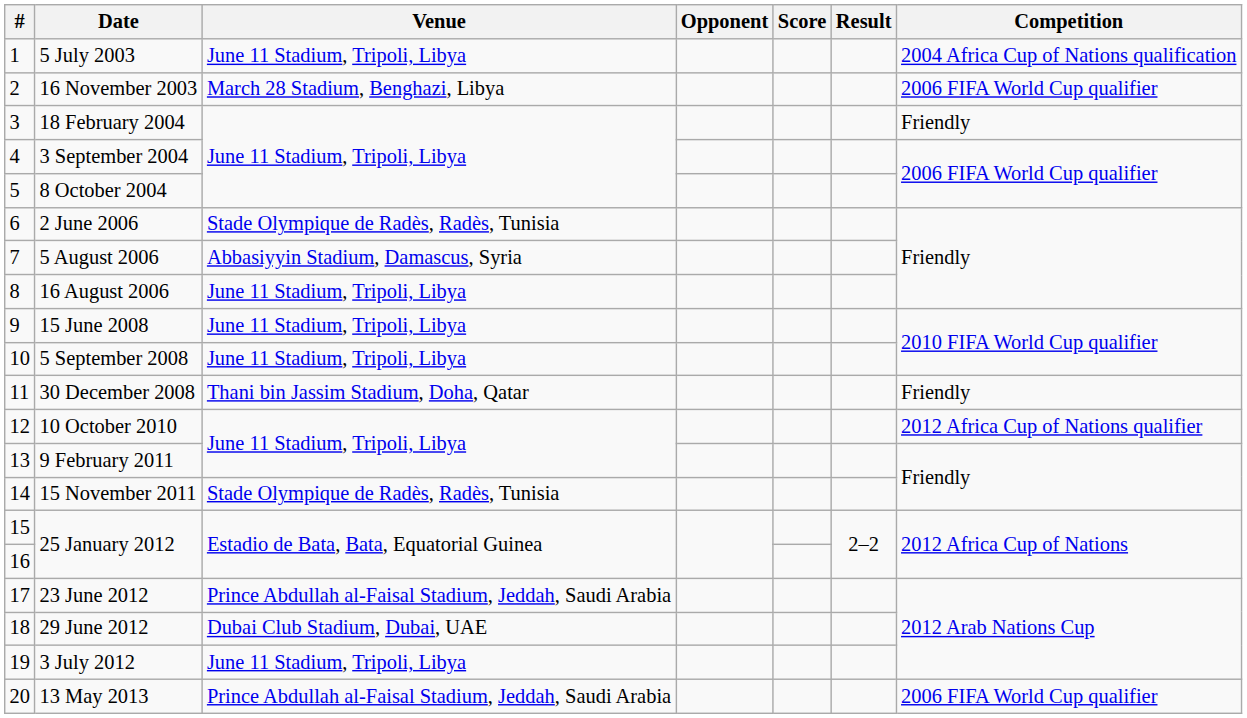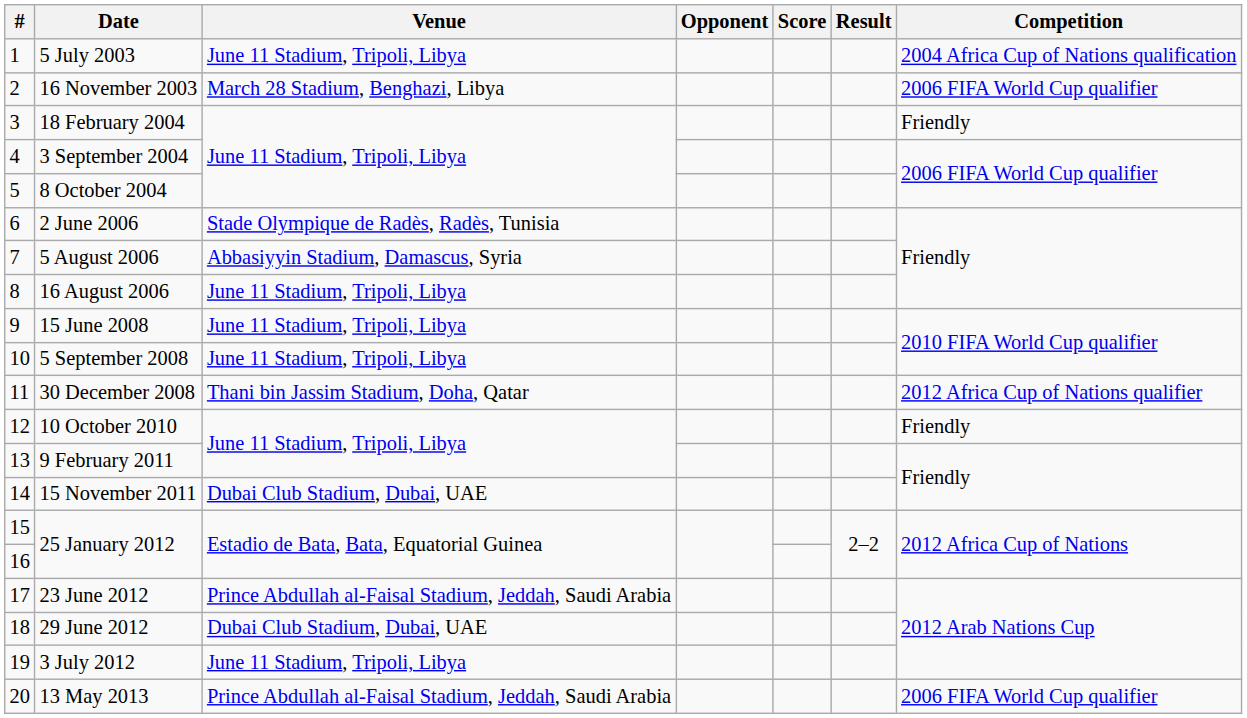 <table class="wikitable sortable" style="font-size:90%">
 <tr>
 <th>#</th>
 <th>Date</th>
 <th>Venue</th>
 <th>Opponent</th>
 <th>Score</th>
 <th>Result</th>
 <th>Competition</th>
 </tr>
 <tr>
 <td>1</td>
 <td>5 July 2003</td>
 <td><a href='#'>June 11 Stadium</a>, <a href='#'>Tripoli, Libya</a></td>
 <td></td>
 <td></td>
 <td></td>
 <td><a href='#'>2004 Africa Cup of Nations qualification</a></td>
 </tr>
 <tr>
 <td>2</td>
 <td>16 November 2003</td>
 <td><a href='#'>March 28 Stadium</a>, <a href='#'>Benghazi</a>, Libya</td>
 <td></td>
 <td></td>
 <td></td>
 <td><a href='#'>2006 FIFA World Cup qualifier</a></td>
 </tr>
 <tr>
 <td>3</td>
 <td>18 February 2004</td>
 <td rowspan=3><a href='#'>June 11 Stadium</a>, <a href='#'>Tripoli, Libya</a></td>
 <td></td>
 <td></td>
 <td></td>
 <td>Friendly</td>
 </tr>
 <tr>
 <td>4</td>
 <td>3 September 2004</td>
 <td></td>
 <td></td>
 <td></td>
 <td rowspan=2><a href='#'>2006 FIFA World Cup qualifier</a></td>
 </tr>
 <tr>
 <td>5</td>
 <td>8 October 2004</td>
 <td></td>
 <td></td>
 <td></td>
 </tr>
 <tr>
 <td>6</td>
 <td>2 June 2006</td>
 <td><a href='#'>Stade Olympique de Radès</a>, <a href='#'>Radès</a>, Tunisia</td>
 <td></td>
 <td></td>
 <td></td>
 <td rowspan=3>Friendly</td>
 </tr>
 <tr>
 <td>7</td>
 <td>5 August 2006</td>
 <td><a href='#'>Abbasiyyin Stadium</a>, <a href='#'>Damascus</a>, Syria</td>
 <td></td>
 <td></td>
 <td></td>
 </tr>
 <tr>
 <td>8</td>
 <td>16 August 2006</td>
 <td><a href='#'>June 11 Stadium</a>, <a href='#'>Tripoli, Libya</a></td>
 <td></td>
 <td></td>
 <td></td>
 </tr>
 <tr>
 <td>9</td>
 <td>15 June 2008</td>
 <td><a href='#'>June 11 Stadium</a>, <a href='#'>Tripoli, Libya</a></td>
 <td></td>
 <td></td>
 <td></td>
 <td rowspan=2><a href='#'>2010 FIFA World Cup qualifier</a></td>
 </tr>
 <tr>
 <td>10</td>
 <td>5 September 2008</td>
 <td><a href='#'>June 11 Stadium</a>, <a href='#'>Tripoli, Libya</a></td>
 <td></td>
 <td></td>
 <td></td>
 </tr>
 <tr>
 <td>11</td>
 <td>30 December 2008</td>
 <td><a href='#'>Thani bin Jassim Stadium</a>, <a href='#'>Doha</a>, Qatar</td>
 <td></td>
 <td></td>
 <td></td>
-<td>Friendly</td>
+<td><a href='#'>2012 Africa Cup of Nations qualifier</a></td>
 </tr>
 <tr>
 <td>12</td>
 <td>10 October 2010</td>
 <td rowspan=2><a href='#'>June 11 Stadium</a>, <a href='#'>Tripoli, Libya</a></td>
 <td></td>
 <td></td>
 <td></td>
-<td><a href='#'>2012 Africa Cup of Nations qualifier</a></td>
+<td>Friendly</td>
 </tr>
 <tr>
 <td>13</td>
 <td>9 February 2011</td>
 <td></td>
 <td></td>
 <td></td>
 <td rowspan=2>Friendly</td>
 </tr>
 <tr>
 <td>14</td>
 <td>15 November 2011</td>
-<td><a href='#'>Stade Olympique de Radès</a>, <a href='#'>Radès</a>, Tunisia</td>
+<td><a href='#'>Dubai Club Stadium</a>, <a href='#'>Dubai</a>, UAE</td>
 <td></td>
 <td></td>
 <td></td>
 </tr>
 <tr>
 <td>15</td>
 <td rowspan=2>25 January 2012</td>
 <td rowspan=2><a href='#'>Estadio de Bata</a>, <a href='#'>Bata</a>, Equatorial Guinea</td>
 <td rowspan=2></td>
 <td></td>
 <td rowspan=2 style="text-align:center;">2–2</td>
 <td rowspan=2><a href='#'>2012 Africa Cup of Nations</a></td>
 </tr>
 <tr>
 <td>16</td>
 <td></td>
 </tr>
 <tr>
 <td>17</td>
 <td>23 June 2012</td>
 <td><a href='#'>Prince Abdullah al-Faisal Stadium</a>, <a href='#'>Jeddah</a>, Saudi Arabia</td>
 <td></td>
 <td></td>
 <td></td>
 <td rowspan=3><a href='#'>2012 Arab Nations Cup</a></td>
 </tr>
 <tr>
 <td>18</td>
 <td>29 June 2012</td>
 <td><a href='#'>Dubai Club Stadium</a>, <a href='#'>Dubai</a>, UAE</td>
 <td></td>
 <td></td>
 <td></td>
 </tr>
 <tr>
 <td>19</td>
 <td>3 July 2012</td>
 <td><a href='#'>June 11 Stadium</a>, <a href='#'>Tripoli, Libya</a></td>
 <td></td>
 <td></td>
 <td></td>
 </tr>
 <tr>
 <td>20</td>
 <td>13 May 2013</td>
 <td><a href='#'>Prince Abdullah al-Faisal Stadium</a>, <a href='#'>Jeddah</a>, Saudi Arabia</td>
 <td></td>
 <td></td>
 <td></td>
 <td><a href='#'>2006 FIFA World Cup qualifier</a></td>
 </tr>
 </table>
